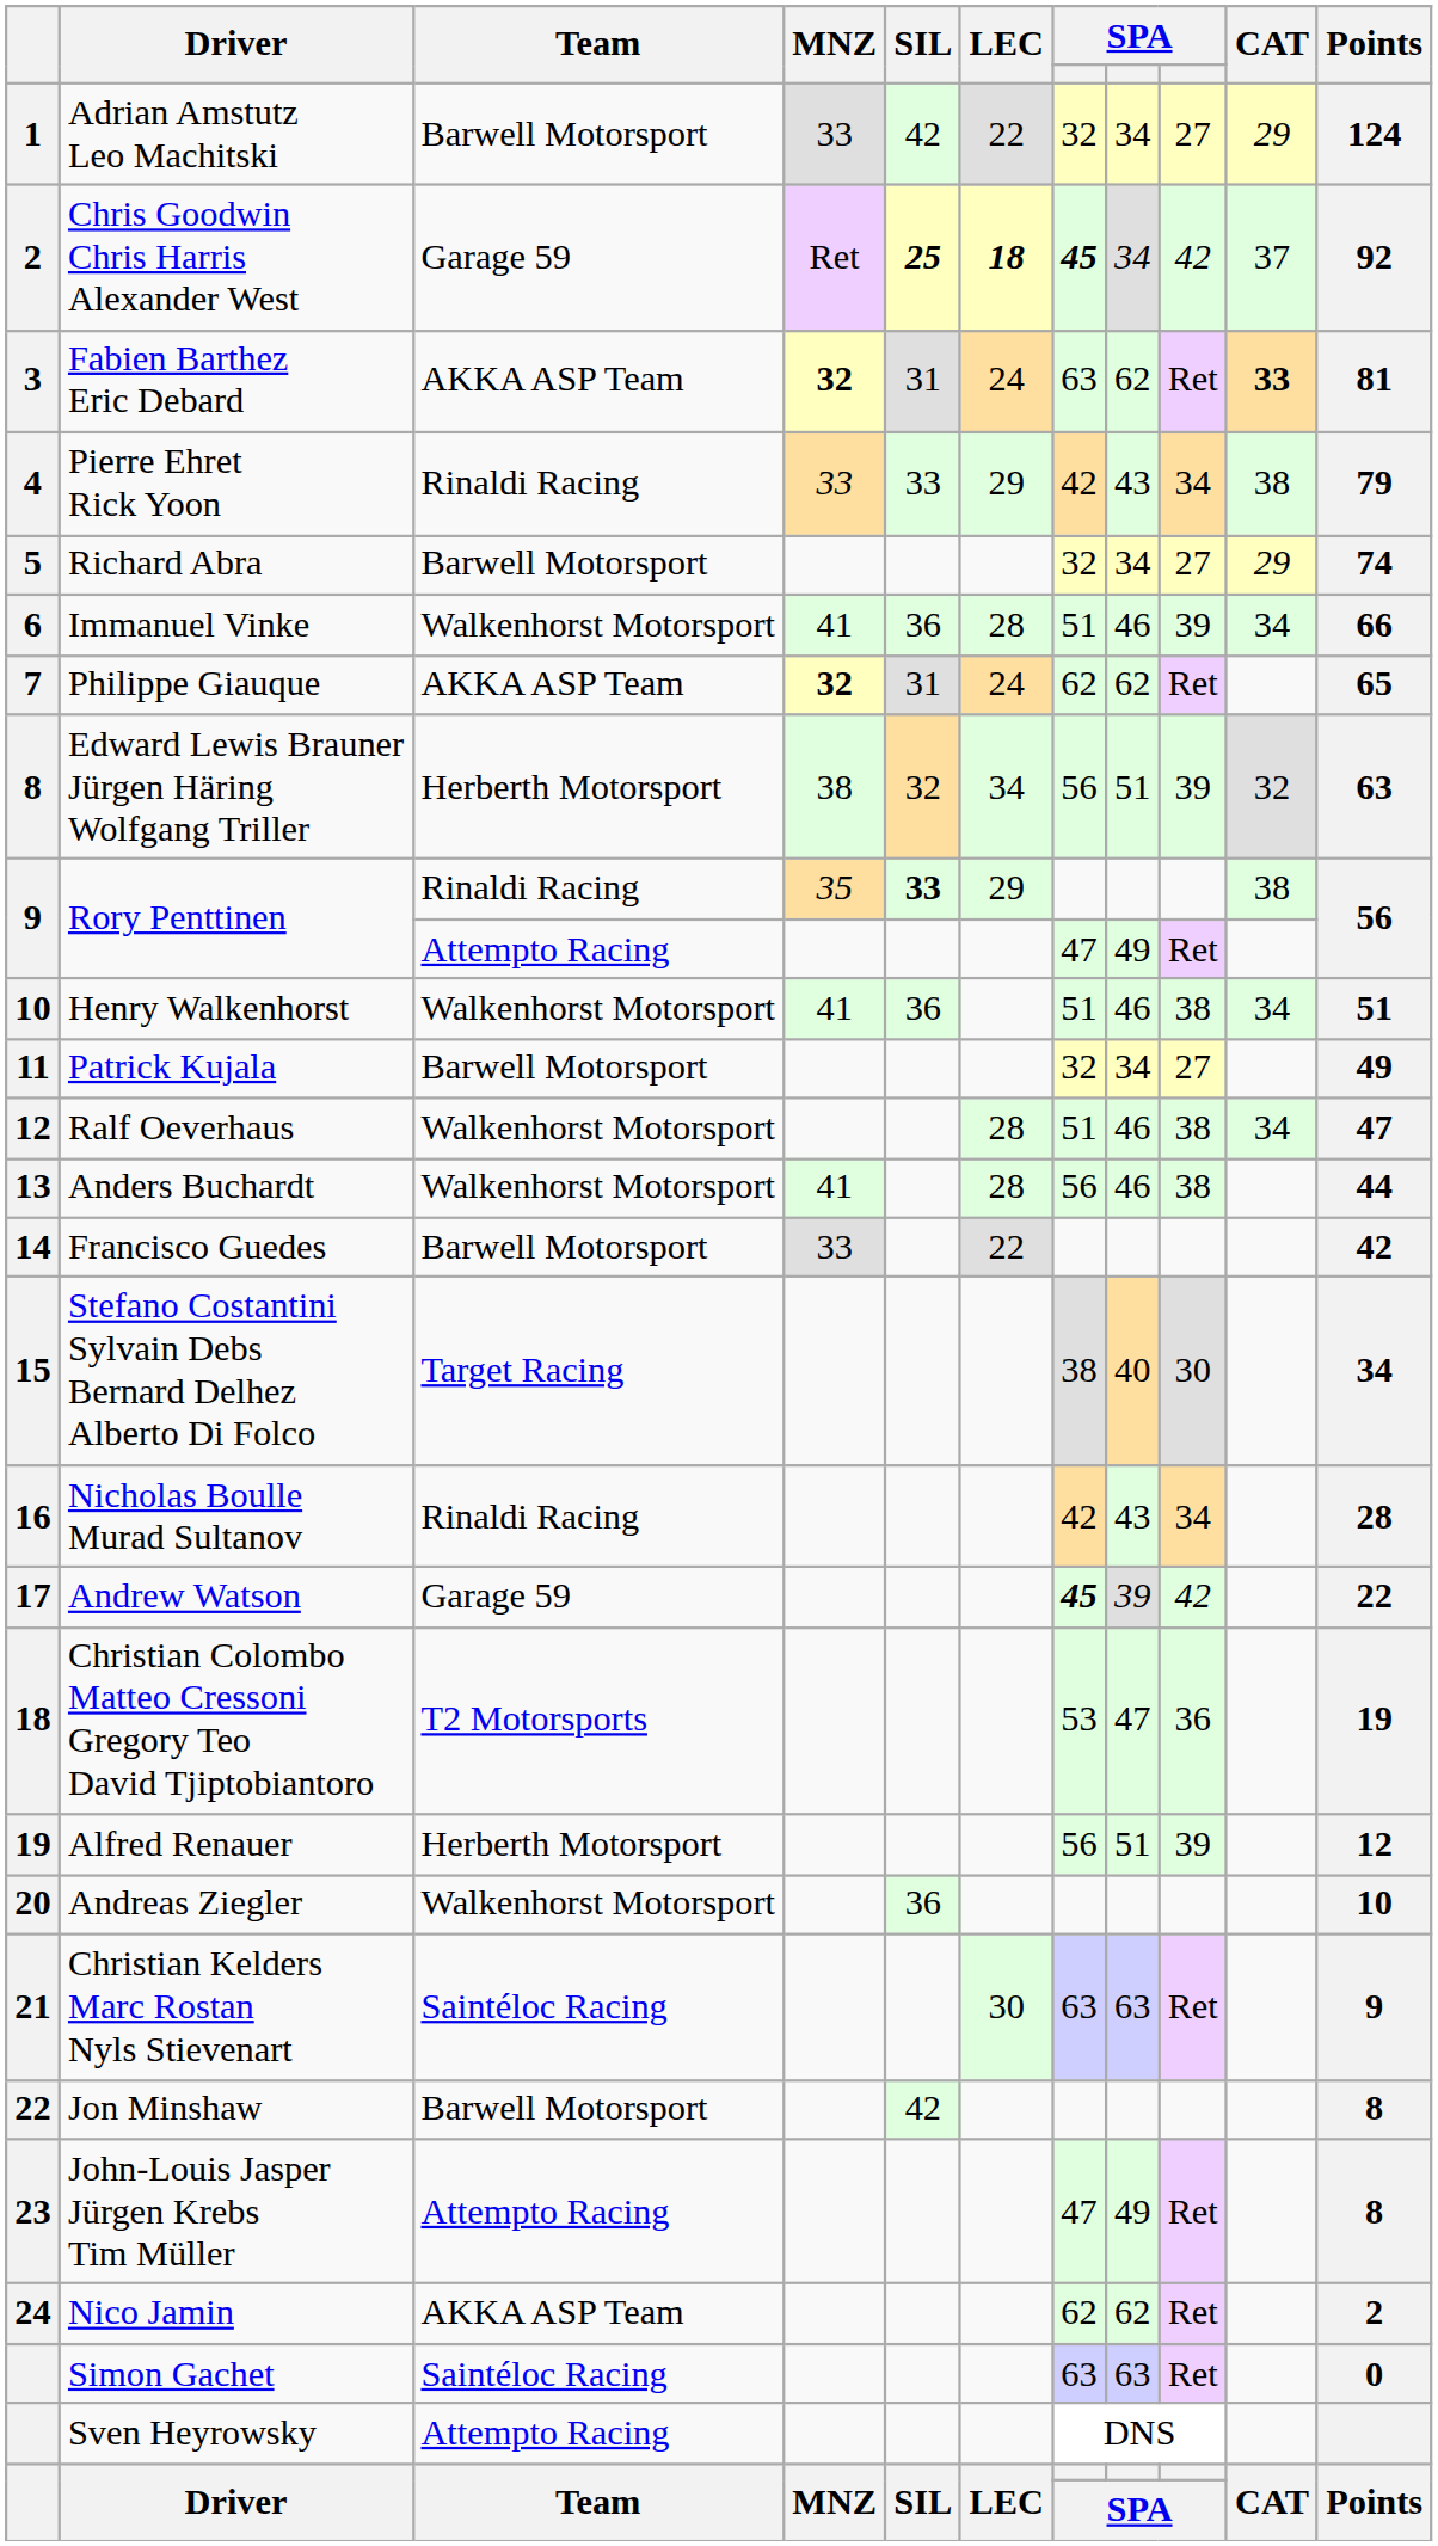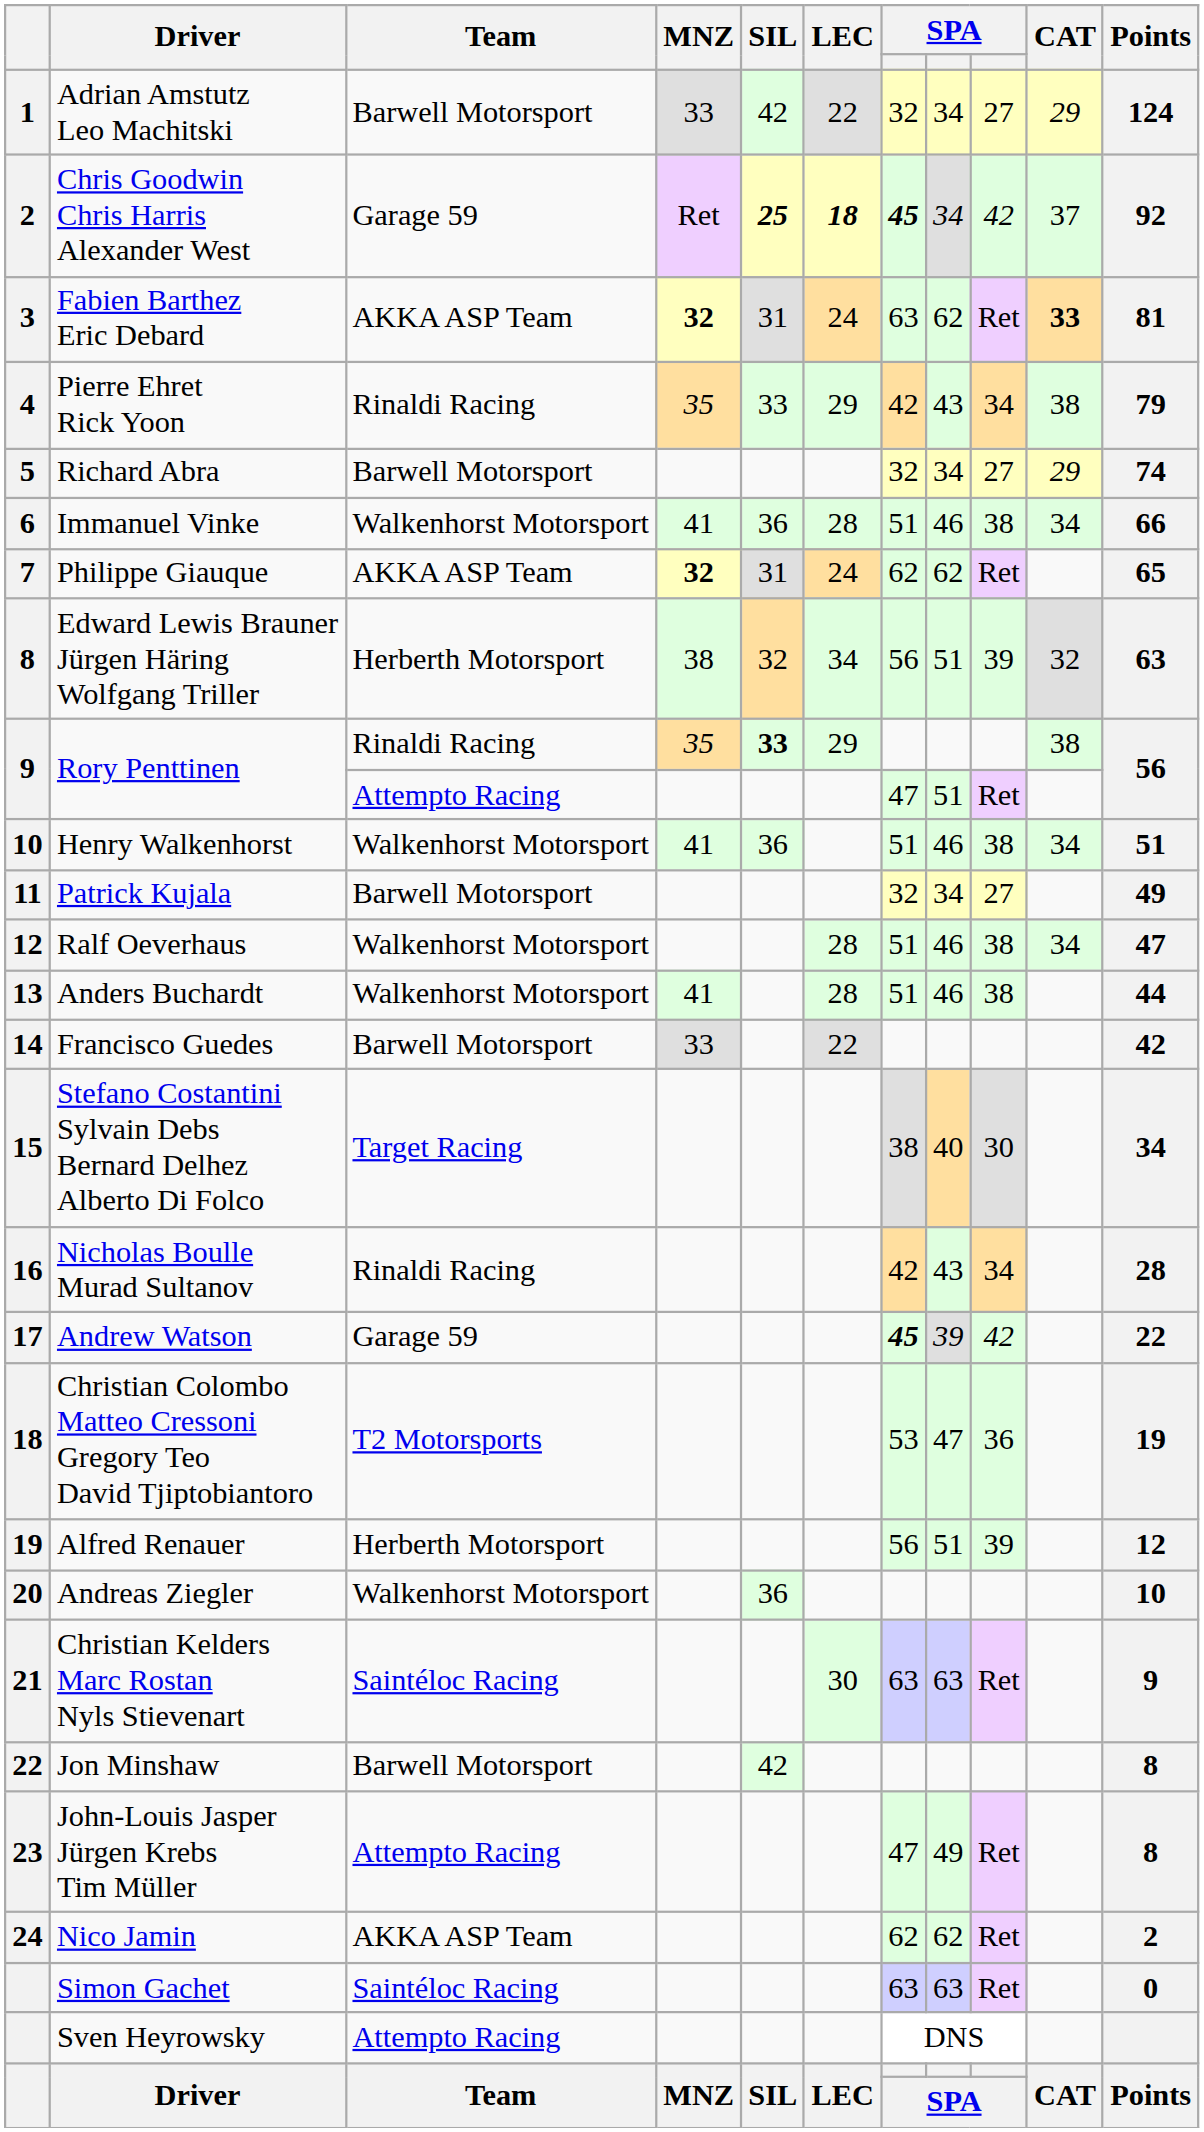 <table class="wikitable" style="font-size: 85%; text-align:center;">
 <tr>
 <th rowspan=2></th>
 <th rowspan=2>Driver</th>
 <th rowspan=2>Team</th>
 <th rowspan=2>MNZ<br></th>
 <th rowspan=2>SIL<br></th>
 <th rowspan=2>LEC<br></th>
 <th colspan=3><a href='#'>SPA</a><br></th>
 <th rowspan=2>CAT<br></th>
 <th rowspan=2>Points</th>
 </tr>
 <tr>
 <th></th>
 <th></th>
 <th></th>
 </tr>
 <tr>
 <th>1</th>
 <td align=left> Adrian Amstutz<br> Leo Machitski</td>
 <td align=left> Barwell Motorsport</td>
 <td style="background:#DFDFDF;">33</td>
 <td style="background:#DFFFDF;">42</td>
 <td style="background:#DFDFDF;">22</td>
 <td style="background:#FFFFBF;">32</td>
 <td style="background:#FFFFBF;">34</td>
 <td style="background:#FFFFBF;">27</td>
 <td style="background:#FFFFBF;"><em>29</em></td>
 <th>124</th>
 </tr>
 <tr>
 <th>2</th>
 <td align=left> <a href='#'>Chris Goodwin</a><br> <a href='#'>Chris Harris</a><br> Alexander West</td>
 <td align=left> Garage 59</td>
 <td style="background:#EFCFFF;">Ret</td>
 <td style="background:#FFFFBF;"><strong><em>25</em></strong></td>
 <td style="background:#FFFFBF;"><strong><em>18</em></strong></td>
 <td style="background:#DFFFDF;"><strong><em>45</em></strong></td>
 <td style="background:#DFDFDF;"><em>34</em></td>
 <td style="background:#DFFFDF;"><em>42</em></td>
 <td style="background:#DFFFDF;">37</td>
 <th>92</th>
 </tr>
 <tr>
 <th>3</th>
 <td align=left> <a href='#'>Fabien Barthez</a><br> Eric Debard</td>
 <td align=left> AKKA ASP Team</td>
 <td style="background:#FFFFBF;"><strong>32</strong></td>
 <td style="background:#DFDFDF;">31</td>
 <td style="background:#FFDF9F;">24</td>
 <td style="background:#DFFFDF;">63</td>
 <td style="background:#DFFFDF;">62</td>
 <td style="background:#EFCFFF;">Ret</td>
 <td style="background:#FFDF9F;"><strong>33</strong></td>
 <th>81</th>
 </tr>
 <tr>
 <th>4</th>
 <td align=left> Pierre Ehret<br> Rick Yoon</td>
 <td align=left> Rinaldi Racing</td>
-<td style="background:#FFDF9F;"><em>33</em></td>
+<td style="background:#FFDF9F;"><em>35</em></td>
 <td style="background:#DFFFDF;">33</td>
 <td style="background:#DFFFDF;">29</td>
 <td style="background:#FFDF9F;">42</td>
 <td style="background:#DFFFDF;">43</td>
 <td style="background:#FFDF9F;">34</td>
 <td style="background:#DFFFDF;">38</td>
 <th>79</th>
 </tr>
 <tr>
 <th>5</th>
 <td align=left> Richard Abra</td>
 <td align=left> Barwell Motorsport</td>
 <td></td>
 <td></td>
 <td></td>
 <td style="background:#FFFFBF;">32</td>
 <td style="background:#FFFFBF;">34</td>
 <td style="background:#FFFFBF;">27</td>
 <td style="background:#FFFFBF;"><em>29</em></td>
 <th>74</th>
 </tr>
 <tr>
 <th>6</th>
 <td align=left> Immanuel Vinke</td>
 <td align=left> Walkenhorst Motorsport</td>
 <td style="background:#DFFFDF;">41</td>
 <td style="background:#DFFFDF;">36</td>
 <td style="background:#DFFFDF;">28</td>
 <td style="background:#DFFFDF;">51</td>
 <td style="background:#DFFFDF;">46</td>
-<td style="background:#DFFFDF;">39</td>
+<td style="background:#DFFFDF;">38</td>
 <td style="background:#DFFFDF;">34</td>
 <th>66</th>
 </tr>
 <tr>
 <th>7</th>
 <td align=left> Philippe Giauque</td>
 <td align=left> AKKA ASP Team</td>
 <td style="background:#FFFFBF;"><strong>32</strong></td>
 <td style="background:#DFDFDF;">31</td>
 <td style="background:#FFDF9F;">24</td>
 <td style="background:#DFFFDF;">62</td>
 <td style="background:#DFFFDF;">62</td>
 <td style="background:#EFCFFF;">Ret</td>
 <td></td>
 <th>65</th>
 </tr>
 <tr>
 <th>8</th>
 <td align=left> Edward Lewis Brauner<br> Jürgen Häring<br> Wolfgang Triller</td>
 <td align=left> Herberth Motorsport</td>
 <td style="background:#DFFFDF;">38</td>
 <td style="background:#FFDF9F;">32</td>
 <td style="background:#DFFFDF;">34</td>
 <td style="background:#DFFFDF;">56</td>
 <td style="background:#DFFFDF;">51</td>
 <td style="background:#DFFFDF;">39</td>
 <td style="background:#DFDFDF;">32</td>
 <th>63</th>
 </tr>
 <tr>
 <th rowspan=2>9</th>
 <td rowspan=2 align=left> <a href='#'>Rory Penttinen</a></td>
 <td align=left> Rinaldi Racing</td>
 <td style="background:#FFDF9F;"><em>35</em></td>
 <td style="background:#DFFFDF;"><strong>33</strong></td>
 <td style="background:#DFFFDF;">29</td>
 <td></td>
 <td></td>
 <td></td>
 <td style="background:#DFFFDF;">38</td>
 <th rowspan=2>56</th>
 </tr>
 <tr>
 <td align=left> <a href='#'>Attempto Racing</a></td>
 <td></td>
 <td></td>
 <td></td>
 <td style="background:#DFFFDF;">47</td>
-<td style="background:#DFFFDF;">49</td>
+<td style="background:#DFFFDF;">51</td>
 <td style="background:#EFCFFF;">Ret</td>
 <td></td>
 </tr>
 <tr>
 <th>10</th>
 <td align=left> Henry Walkenhorst</td>
 <td align=left> Walkenhorst Motorsport</td>
 <td style="background:#DFFFDF;">41</td>
 <td style="background:#DFFFDF;">36</td>
 <td></td>
 <td style="background:#DFFFDF;">51</td>
 <td style="background:#DFFFDF;">46</td>
 <td style="background:#DFFFDF;">38</td>
 <td style="background:#DFFFDF;">34</td>
 <th>51</th>
 </tr>
 <tr>
 <th>11</th>
 <td align=left> <a href='#'>Patrick Kujala</a></td>
 <td align=left> Barwell Motorsport</td>
 <td></td>
 <td></td>
 <td></td>
 <td style="background:#FFFFBF;">32</td>
 <td style="background:#FFFFBF;">34</td>
 <td style="background:#FFFFBF;">27</td>
 <td></td>
 <th>49</th>
 </tr>
 <tr>
 <th>12</th>
 <td align=left> Ralf Oeverhaus</td>
 <td align=left> Walkenhorst Motorsport</td>
 <td></td>
 <td></td>
 <td style="background:#DFFFDF;">28</td>
 <td style="background:#DFFFDF;">51</td>
 <td style="background:#DFFFDF;">46</td>
 <td style="background:#DFFFDF;">38</td>
 <td style="background:#DFFFDF;">34</td>
 <th>47</th>
 </tr>
 <tr>
 <th>13</th>
 <td align=left> Anders Buchardt</td>
 <td align=left> Walkenhorst Motorsport</td>
 <td style="background:#DFFFDF;">41</td>
 <td></td>
 <td style="background:#DFFFDF;">28</td>
-<td style="background:#DFFFDF;">56</td>
+<td style="background:#DFFFDF;">51</td>
 <td style="background:#DFFFDF;">46</td>
 <td style="background:#DFFFDF;">38</td>
 <td></td>
 <th>44</th>
 </tr>
 <tr>
 <th>14</th>
 <td align=left> Francisco Guedes</td>
 <td align=left> Barwell Motorsport</td>
 <td style="background:#DFDFDF;">33</td>
 <td></td>
 <td style="background:#DFDFDF;">22</td>
 <td></td>
 <td></td>
 <td></td>
 <td></td>
 <th>42</th>
 </tr>
 <tr>
 <th>15</th>
 <td align=left> <a href='#'>Stefano Costantini</a><br> Sylvain Debs<br> Bernard Delhez<br> Alberto Di Folco</td>
 <td align=left> <a href='#'>Target Racing</a></td>
 <td></td>
 <td></td>
 <td></td>
 <td style="background:#DFDFDF;">38</td>
 <td style="background:#FFDF9F;">40</td>
 <td style="background:#DFDFDF;">30</td>
 <td></td>
 <th>34</th>
 </tr>
 <tr>
 <th>16</th>
 <td align=left> <a href='#'>Nicholas Boulle</a><br> Murad Sultanov</td>
 <td align=left> Rinaldi Racing</td>
 <td></td>
 <td></td>
 <td></td>
 <td style="background:#FFDF9F;">42</td>
 <td style="background:#DFFFDF;">43</td>
 <td style="background:#FFDF9F;">34</td>
 <td></td>
 <th>28</th>
 </tr>
 <tr>
 <th>17</th>
 <td align=left> <a href='#'>Andrew Watson</a></td>
 <td align=left> Garage 59</td>
 <td></td>
 <td></td>
 <td></td>
 <td style="background:#DFFFDF;"><strong><em>45</em></strong></td>
 <td style="background:#DFDFDF;"><em>39</em></td>
 <td style="background:#DFFFDF;"><em>42</em></td>
 <td></td>
 <th>22</th>
 </tr>
 <tr>
 <th>18</th>
 <td align=left> Christian Colombo<br> <a href='#'>Matteo Cressoni</a><br> Gregory Teo<br> David Tjiptobiantoro</td>
 <td align=left> <a href='#'>T2 Motorsports</a></td>
 <td></td>
 <td></td>
 <td></td>
 <td style="background:#DFFFDF;">53</td>
 <td style="background:#DFFFDF;">47</td>
 <td style="background:#DFFFDF;">36</td>
 <td></td>
 <th>19</th>
 </tr>
 <tr>
 <th>19</th>
 <td align=left> Alfred Renauer</td>
 <td align=left> Herberth Motorsport</td>
 <td></td>
 <td></td>
 <td></td>
 <td style="background:#DFFFDF;">56</td>
 <td style="background:#DFFFDF;">51</td>
 <td style="background:#DFFFDF;">39</td>
 <td></td>
 <th>12</th>
 </tr>
 <tr>
 <th>20</th>
 <td align=left> Andreas Ziegler</td>
 <td align=left> Walkenhorst Motorsport</td>
 <td></td>
 <td style="background:#DFFFDF;">36</td>
 <td></td>
 <td></td>
 <td></td>
 <td></td>
 <td></td>
 <th>10</th>
 </tr>
 <tr>
 <th>21</th>
 <td align=left> Christian Kelders<br> <a href='#'>Marc Rostan</a><br> Nyls Stievenart</td>
 <td align=left> <a href='#'>Saintéloc Racing</a></td>
 <td></td>
 <td></td>
 <td style="background:#DFFFDF;">30</td>
 <td style="background:#CFCFFF;">63</td>
 <td style="background:#CFCFFF;">63</td>
 <td style="background:#EFCFFF;">Ret</td>
 <td></td>
 <th>9</th>
 </tr>
 <tr>
 <th>22</th>
 <td align=left> Jon Minshaw</td>
 <td align=left> Barwell Motorsport</td>
 <td></td>
 <td style="background:#DFFFDF;">42</td>
 <td></td>
 <td></td>
 <td></td>
 <td></td>
 <td></td>
 <th>8</th>
 </tr>
 <tr>
 <th>23</th>
 <td align=left> John-Louis Jasper<br> Jürgen Krebs<br> Tim Müller</td>
 <td align=left> <a href='#'>Attempto Racing</a></td>
 <td></td>
 <td></td>
 <td></td>
 <td style="background:#DFFFDF;">47</td>
 <td style="background:#DFFFDF;">49</td>
 <td style="background:#EFCFFF;">Ret</td>
 <td></td>
 <th>8</th>
 </tr>
 <tr>
 <th>24</th>
 <td align=left> <a href='#'>Nico Jamin</a></td>
 <td align=left> AKKA ASP Team</td>
 <td></td>
 <td></td>
 <td></td>
 <td style="background:#DFFFDF;">62</td>
 <td style="background:#DFFFDF;">62</td>
 <td style="background:#EFCFFF;">Ret</td>
 <td></td>
 <th>2</th>
 </tr>
 <tr>
 <th></th>
 <td align=left> <a href='#'>Simon Gachet</a></td>
 <td align=left> <a href='#'>Saintéloc Racing</a></td>
 <td></td>
 <td></td>
 <td></td>
 <td style="background:#CFCFFF;">63</td>
 <td style="background:#CFCFFF;">63</td>
 <td style="background:#EFCFFF;">Ret</td>
 <td></td>
 <th>0</th>
 </tr>
 <tr>
 <th></th>
 <td align=left> Sven Heyrowsky</td>
 <td align=left> <a href='#'>Attempto Racing</a></td>
 <td></td>
 <td></td>
 <td></td>
 <td colspan=3 style="background:#FFFFFF;">DNS</td>
 <td></td>
 <th></th>
 </tr>
 <tr valign="top">
 <th valign=middle rowspan=2></th>
 <th valign=middle rowspan=2>Driver</th>
 <th valign=middle rowspan=2>Team</th>
 <th valign=middle rowspan=2>MNZ<br></th>
 <th valign=middle rowspan=2>SIL<br></th>
 <th valign=middle rowspan=2>LEC<br></th>
 <th></th>
 <th></th>
 <th></th>
 <th valign=middle rowspan=2>CAT<br></th>
 <th valign=middle rowspan=2>Points</th>
 </tr>
 <tr>
 <th colspan=3><a href='#'>SPA</a><br></th>
 </tr>
 </table>
